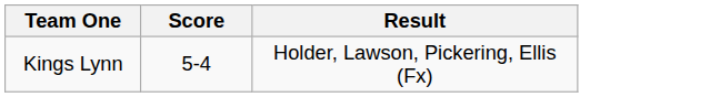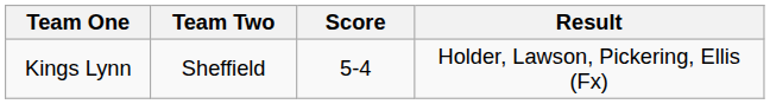 <table class="wikitable" style="text-align: center">
 <tr>
 <th width=100>Team One</th>
+<th width=100>Team Two</th>
 <th width=80>Score</th>
 <th width=250>Result</th>
 </tr>
 <tr>
 <td>Kings Lynn</td>
+<td>Sheffield</td>
 <td>5-4</td>
 <td>Holder, Lawson, Pickering, Ellis (Fx)</td>
 </tr>
 </table>
